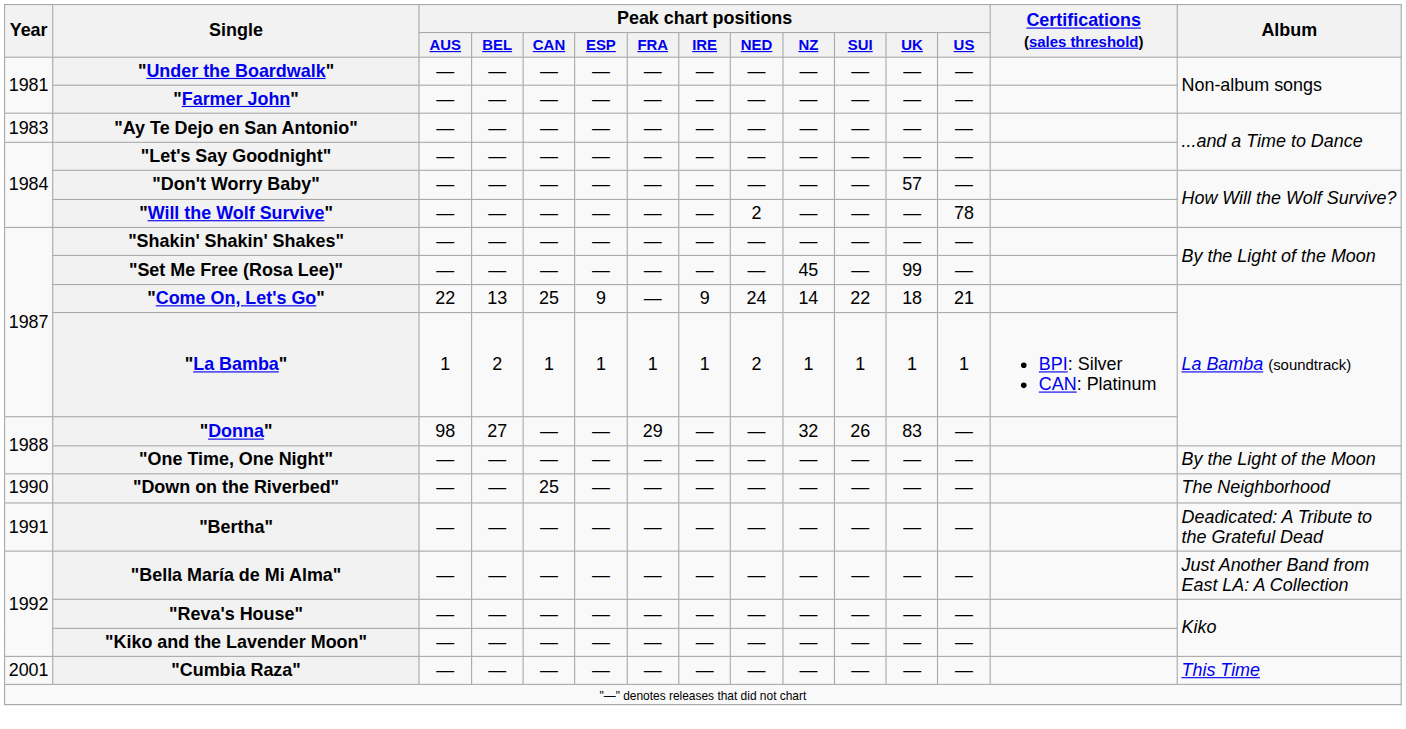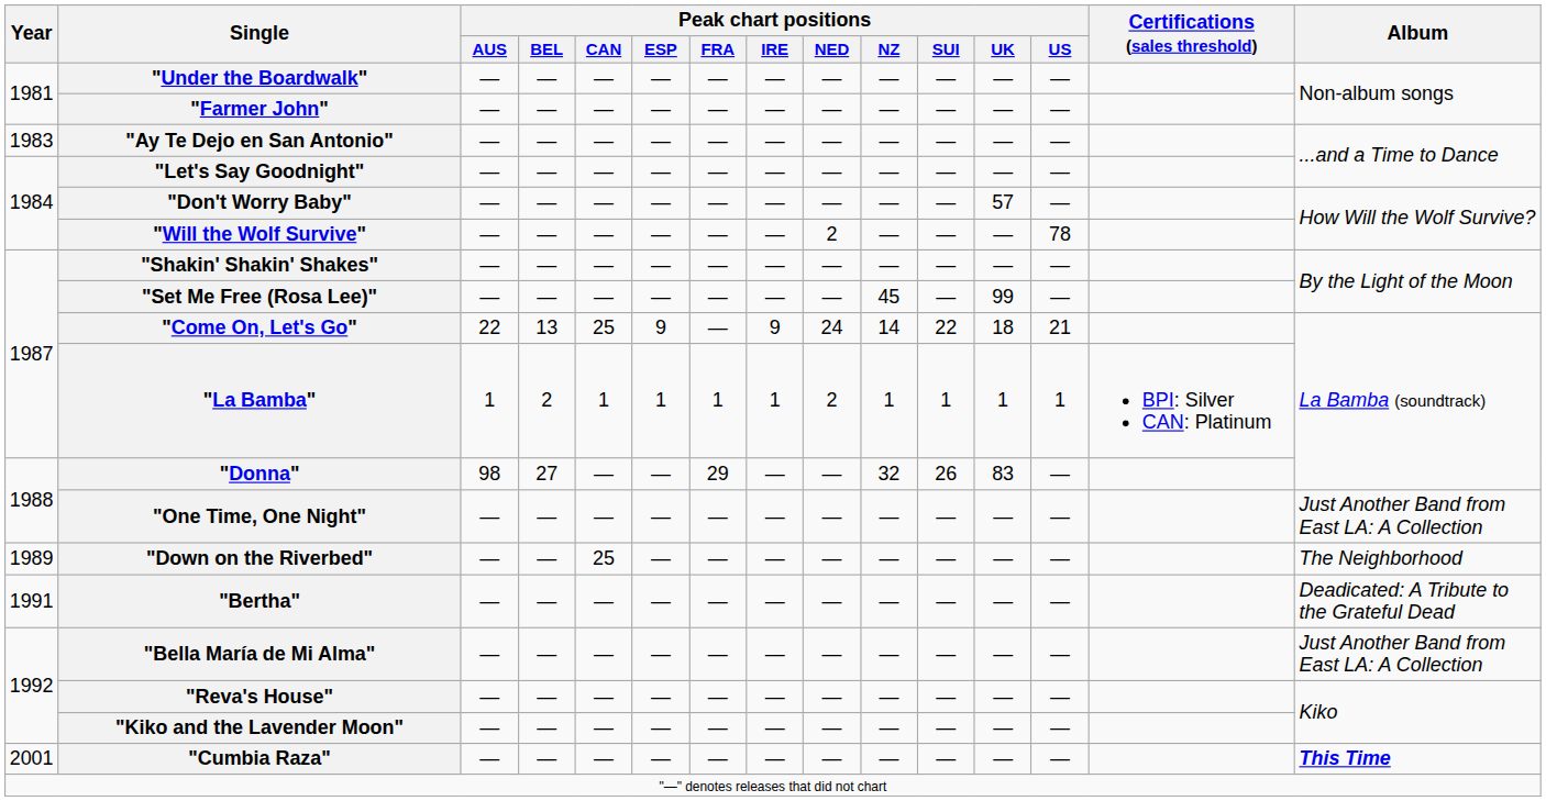 <table class="wikitable plainrowheaders" style="text-align:center;">
 <tr>
 <th rowspan="2">Year</th>
 <th rowspan="2" style="width:20em;">Single</th>
 <th colspan="11">Peak chart positions</th>
 <th rowspan="2" style="width:10em;"><a href='#'>Certifications</a><br><small>(<a href='#'>sales threshold</a>)</small></th>
 <th rowspan="2">Album</th>
 </tr>
 <tr style="font-size:smaller;">
 <th width="40"><a href='#'>AUS</a><br></th>
 <th width="40"><a href='#'>BEL</a><br></th>
 <th width="40"><a href='#'>CAN</a><br></th>
 <th width="40"><a href='#'>ESP</a><br></th>
 <th width="40"><a href='#'>FRA</a><br></th>
 <th width="40"><a href='#'>IRE</a><br></th>
 <th width="40"><a href='#'>NED</a><br></th>
 <th width="40"><a href='#'>NZ</a><br></th>
 <th width="40"><a href='#'>SUI</a><br></th>
 <th width="40"><a href='#'>UK</a><br></th>
 <th width="40"><a href='#'>US</a><br></th>
 </tr>
 <tr>
 <td rowspan="2">1981</td>
 <th scope="row">"<a href='#'>Under the Boardwalk</a>"</th>
 <td>—</td>
 <td>—</td>
 <td>—</td>
 <td>—</td>
 <td>—</td>
 <td>—</td>
 <td>—</td>
 <td>—</td>
 <td>—</td>
 <td>—</td>
 <td>—</td>
 <td></td>
 <td align="left" rowspan="2">Non-album songs</td>
 </tr>
 <tr>
 <th scope="row">"<a href='#'>Farmer John</a>"</th>
 <td>—</td>
 <td>—</td>
 <td>—</td>
 <td>—</td>
 <td>—</td>
 <td>—</td>
 <td>—</td>
 <td>—</td>
 <td>—</td>
 <td>—</td>
 <td>—</td>
 <td></td>
 </tr>
 <tr>
 <td>1983</td>
 <th scope="row">"Ay Te Dejo en San Antonio"</th>
 <td>—</td>
 <td>—</td>
 <td>—</td>
 <td>—</td>
 <td>—</td>
 <td>—</td>
 <td>—</td>
 <td>—</td>
 <td>—</td>
 <td>—</td>
 <td>—</td>
 <td></td>
 <td align="left" rowspan="2"><em>...and a Time to Dance</em></td>
 </tr>
 <tr>
 <td rowspan="3">1984</td>
 <th scope="row">"Let's Say Goodnight"</th>
 <td>—</td>
 <td>—</td>
 <td>—</td>
 <td>—</td>
 <td>—</td>
 <td>—</td>
 <td>—</td>
 <td>—</td>
 <td>—</td>
 <td>—</td>
 <td>—</td>
 <td></td>
 </tr>
 <tr>
 <th scope="row">"Don't Worry Baby"</th>
 <td>—</td>
 <td>—</td>
 <td>—</td>
 <td>—</td>
 <td>—</td>
 <td>—</td>
 <td>—</td>
 <td>—</td>
 <td>—</td>
 <td>57</td>
 <td>—</td>
 <td></td>
 <td align="left" rowspan="2"><em>How Will the Wolf Survive?</em></td>
 </tr>
 <tr>
 <th scope="row">"<a href='#'>Will the Wolf Survive</a>"</th>
 <td>—</td>
 <td>—</td>
 <td>—</td>
 <td>—</td>
 <td>—</td>
 <td>—</td>
 <td>2</td>
 <td>—</td>
 <td>—</td>
 <td>—</td>
 <td>78</td>
 <td></td>
 </tr>
 <tr>
 <td rowspan="4">1987</td>
 <th scope="row">"Shakin' Shakin' Shakes"</th>
 <td>—</td>
 <td>—</td>
 <td>—</td>
 <td>—</td>
 <td>—</td>
 <td>—</td>
 <td>—</td>
 <td>—</td>
 <td>—</td>
 <td>—</td>
 <td>—</td>
 <td></td>
 <td align="left" rowspan="2"><em>By the Light of the Moon</em></td>
 </tr>
 <tr>
 <th scope="row">"Set Me Free (Rosa Lee)"</th>
 <td>—</td>
 <td>—</td>
 <td>—</td>
 <td>—</td>
 <td>—</td>
 <td>—</td>
 <td>—</td>
 <td>45</td>
 <td>—</td>
 <td>99</td>
 <td>—</td>
 <td></td>
 </tr>
 <tr>
 <th scope="row">"<a href='#'>Come On, Let's Go</a>"</th>
 <td>22</td>
 <td>13</td>
 <td>25</td>
 <td>9</td>
 <td>—</td>
 <td>9</td>
 <td>24</td>
 <td>14</td>
 <td>22</td>
 <td>18</td>
 <td>21</td>
 <td></td>
 <td align="left" rowspan="3"><em><a href='#'>La Bamba</a></em> <small>(soundtrack)</small></td>
 </tr>
 <tr>
 <th scope="row">"<a href='#'>La Bamba</a>"</th>
 <td>1</td>
 <td>2</td>
 <td>1</td>
 <td>1</td>
 <td>1</td>
 <td>1</td>
 <td>2</td>
 <td>1</td>
 <td>1</td>
 <td>1</td>
 <td>1</td>
 <td align="left"><br><ul><li><a href='#'>BPI</a>: Silver</li><li><a href='#'>CAN</a>: Platinum</li></ul></td>
 </tr>
 <tr>
 <td rowspan=2>1988</td>
 <th scope="row">"<a href='#'>Donna</a>"</th>
 <td>98</td>
 <td>27</td>
 <td>—</td>
 <td>—</td>
 <td>29</td>
 <td>—</td>
 <td>—</td>
 <td>32</td>
 <td>26</td>
 <td>83</td>
 <td>—</td>
 <td></td>
 </tr>
 <tr>
 <th scope="row">"One Time, One Night"</th>
 <td>—</td>
 <td>—</td>
 <td>—</td>
 <td>—</td>
 <td>—</td>
 <td>—</td>
 <td>—</td>
 <td>—</td>
 <td>—</td>
 <td>—</td>
 <td>—</td>
 <td></td>
-<td align="left"><em>By the Light of the Moon</em></td>
+<td align="left"><em>Just Another Band from East LA: A Collection</em></td>
 </tr>
 <tr>
-<td>1990</td>
+<td>1989</td>
 <th scope="row">"Down on the Riverbed"</th>
 <td>—</td>
 <td>—</td>
 <td>25</td>
 <td>—</td>
 <td>—</td>
 <td>—</td>
 <td>—</td>
 <td>—</td>
 <td>—</td>
 <td>—</td>
 <td>—</td>
 <td></td>
 <td align="left"><em>The Neighborhood</em></td>
 </tr>
 <tr>
 <td>1991</td>
 <th scope="row">"Bertha"</th>
 <td>—</td>
 <td>—</td>
 <td>—</td>
 <td>—</td>
 <td>—</td>
 <td>—</td>
 <td>—</td>
 <td>—</td>
 <td>—</td>
 <td>—</td>
 <td>—</td>
 <td></td>
 <td align="left"><em>Deadicated: A Tribute to the Grateful Dead</em></td>
 </tr>
 <tr>
 <td rowspan="3">1992</td>
 <th scope="row">"Bella María de Mi Alma"</th>
 <td>—</td>
 <td>—</td>
 <td>—</td>
 <td>—</td>
 <td>—</td>
 <td>—</td>
 <td>—</td>
 <td>—</td>
 <td>—</td>
 <td>—</td>
 <td>—</td>
 <td></td>
 <td align="left"><em>Just Another Band from East LA: A Collection</em></td>
 </tr>
 <tr>
 <th scope="row">"Reva's House"</th>
 <td>—</td>
 <td>—</td>
 <td>—</td>
 <td>—</td>
 <td>—</td>
 <td>—</td>
 <td>—</td>
 <td>—</td>
 <td>—</td>
 <td>—</td>
 <td>—</td>
 <td></td>
 <td align="left" rowspan="2"><em>Kiko</em></td>
 </tr>
 <tr>
 <th scope="row">"Kiko and the Lavender Moon"</th>
 <td>—</td>
 <td>—</td>
 <td>—</td>
 <td>—</td>
 <td>—</td>
 <td>—</td>
 <td>—</td>
 <td>—</td>
 <td>—</td>
 <td>—</td>
 <td>—</td>
 <td></td>
 </tr>
 <tr>
 <td>2001</td>
 <th scope="row">"Cumbia Raza"</th>
 <td>—</td>
 <td>—</td>
 <td>—</td>
 <td>—</td>
 <td>—</td>
 <td>—</td>
 <td>—</td>
 <td>—</td>
 <td>—</td>
 <td>—</td>
 <td>—</td>
 <td></td>
-<td align="left"><em><a href='#'>This Time</a></em></td>
+<td align="left"><strong><em><a href='#'>This Time</a></em></strong></td>
 </tr>
 <tr>
 <td colspan="16" style="font-size:8pt">"—" denotes releases that did not chart</td>
 </tr>
 <tr>
 </tr>
 </table>
